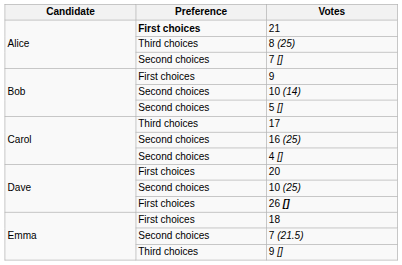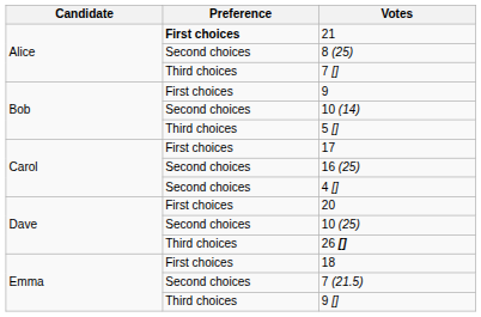 <table class="wikitable" style="margin:1em auto;">
 <tr>
 <th width="200">Candidate</th>
 <th width="200">Preference</th>
 <th width="200">Votes</th>
 </tr>
 <tr>
 <td rowspan=3>Alice</td>
 <td><strong>First choices</strong></td>
 <td>21</td>
 </tr>
 <tr>
-<td>Third choices</td>
+<td>Second choices</td>
 <td>8 <em>(25)</em></td>
 </tr>
 <tr>
-<td>Second choices</td>
+<td>Third choices</td>
 <td>7 <em>[]</em></td>
 </tr>
 <tr>
 <td rowspan=3>Bob</td>
 <td>First choices</td>
 <td>9</td>
 </tr>
 <tr>
 <td>Second choices</td>
 <td>10 <em>(14)</em></td>
 </tr>
 <tr>
-<td>Second choices</td>
+<td>Third choices</td>
 <td>5 <em>[]</em></td>
 </tr>
 <tr>
 <td rowspan=3>Carol</td>
-<td>Third choices</td>
+<td>First choices</td>
 <td>17</td>
 </tr>
 <tr>
 <td>Second choices</td>
 <td>16 <em>(25)</em></td>
 </tr>
 <tr>
 <td>Second choices</td>
 <td>4 <em>[]</em></td>
 </tr>
 <tr>
 <td rowspan=3>Dave</td>
 <td>First choices</td>
 <td>20</td>
 </tr>
 <tr>
 <td>Second choices</td>
 <td>10 <em>(25)</em></td>
 </tr>
 <tr>
-<td>First choices</td>
+<td>Third choices</td>
 <td>26 <strong><em>[]</em></strong></td>
 </tr>
 <tr>
 <td rowspan=3>Emma</td>
 <td>First choices</td>
 <td>18</td>
 </tr>
 <tr>
 <td>Second choices</td>
 <td>7 <em>(21.5)</em></td>
 </tr>
 <tr>
 <td>Third choices</td>
 <td>9 <em>[]</em></td>
 </tr>
 </table>
